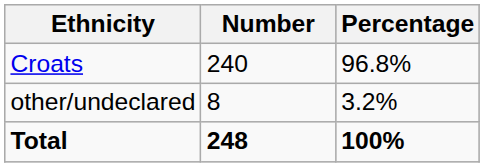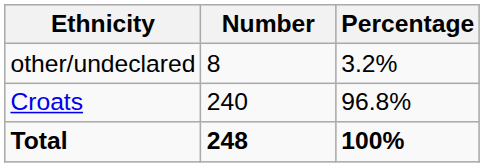 <table class="wikitable">
 <tr>
 <th width="100px">Ethnicity</th>
 <th width="80px">Number</th>
 <th width="80px">Percentage</th>
 </tr>
 <tr>
+<td>other/undeclared</td>
+<td>8</td>
+<td>3.2%</td>
+</tr>
+<tr>
 <td><a href='#'>Croats</a></td>
 <td>240</td>
 <td>96.8%</td>
-</tr>
-<tr>
-<td>other/undeclared</td>
-<td>8</td>
-<td>3.2%</td>
 </tr>
 <tr>
 <td><strong>Total</strong></td>
 <td><strong>248</strong></td>
 <td><strong>100%</strong></td>
 </tr>
 </table>
